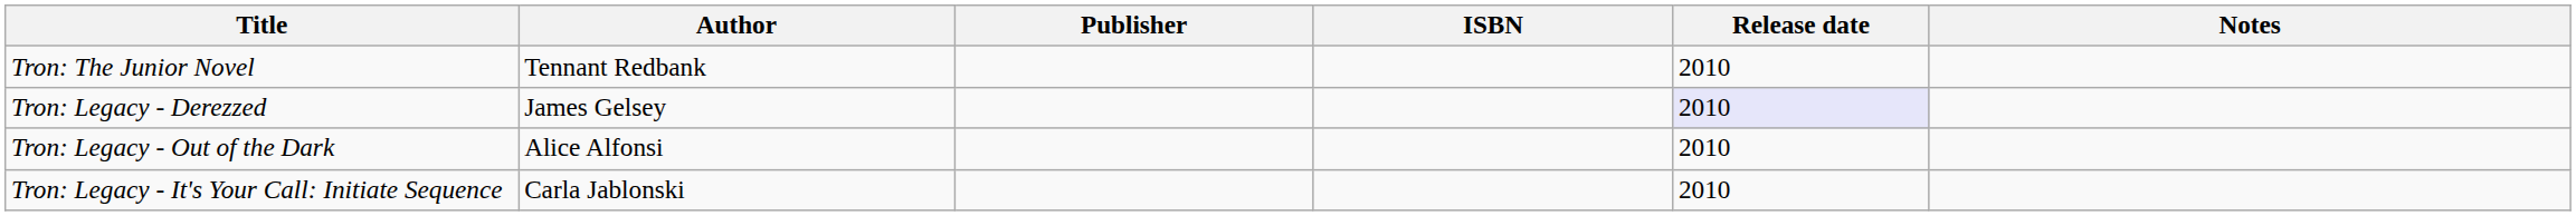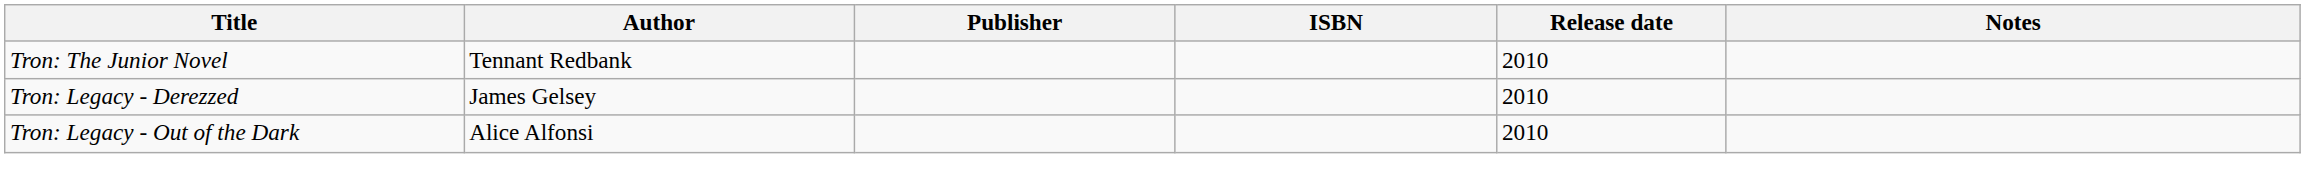 <table class="wikitable" width=100%>
 <tr>
 <th width=20%>Title</th>
 <th width=17%>Author</th>
 <th width=14%>Publisher</th>
 <th width=14%>ISBN</th>
 <th width=10%>Release date</th>
 <th width=25%>Notes</th>
 </tr>
 <tr>
 <td><em>Tron: The Junior Novel</em></td>
 <td>Tennant Redbank</td>
 <td></td>
 <td></td>
 <td>2010</td>
 <td></td>
 </tr>
 <tr>
 <td><em>Tron: Legacy - Derezzed</em></td>
 <td>James Gelsey</td>
 <td></td>
 <td></td>
-<td style="background: lavender;">2010</td>
+<td>2010</td>
 <td></td>
 </tr>
 <tr>
 <td><em>Tron: Legacy - Out of the Dark</em></td>
 <td>Alice Alfonsi</td>
 <td></td>
 <td></td>
 <td>2010</td>
 <td></td>
 </tr>
-<tr>
-<td><em>Tron: Legacy - It's Your Call: Initiate Sequence</em></td>
-<td>Carla Jablonski</td>
-<td></td>
-<td></td>
-<td>2010</td>
-<td></td>
-</tr>
 </table>
